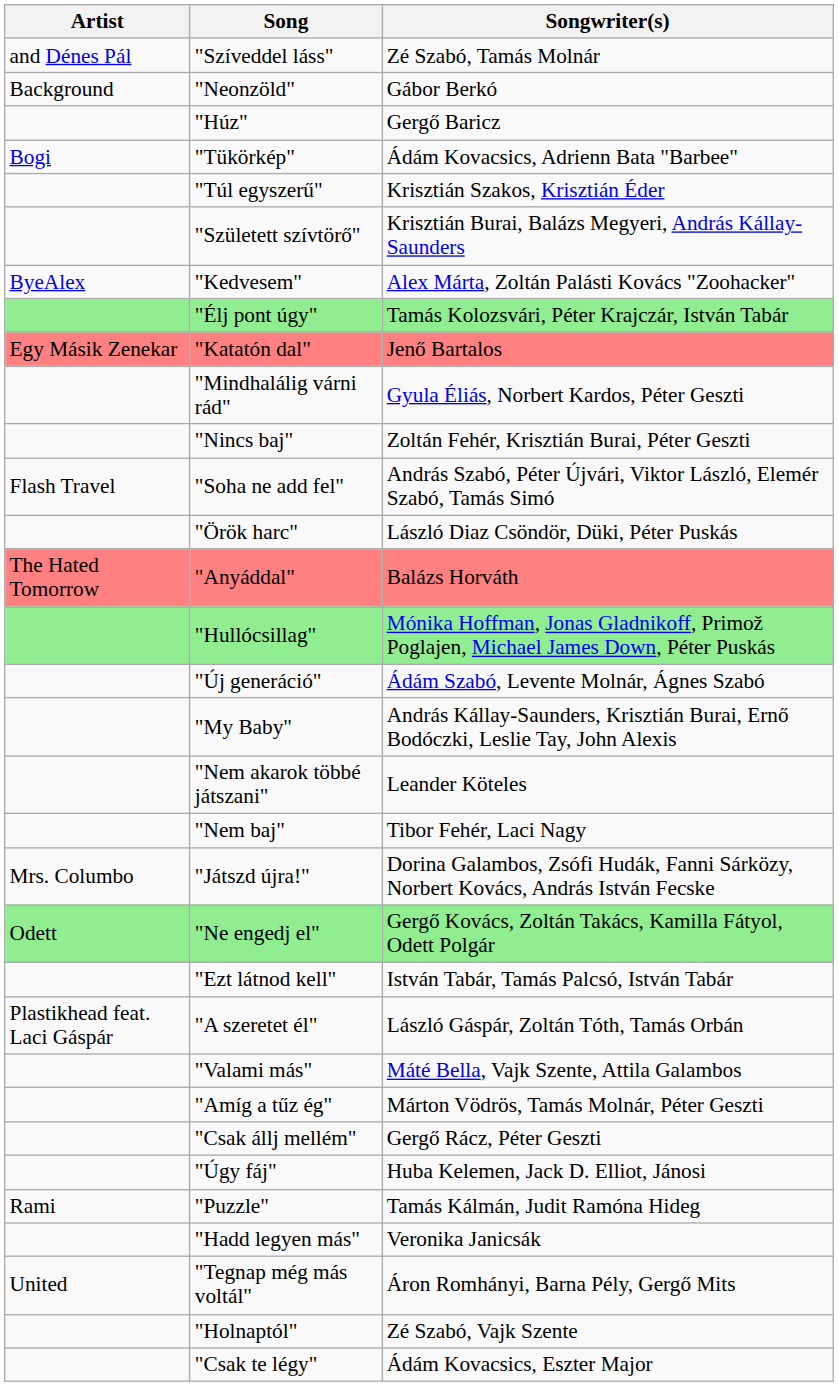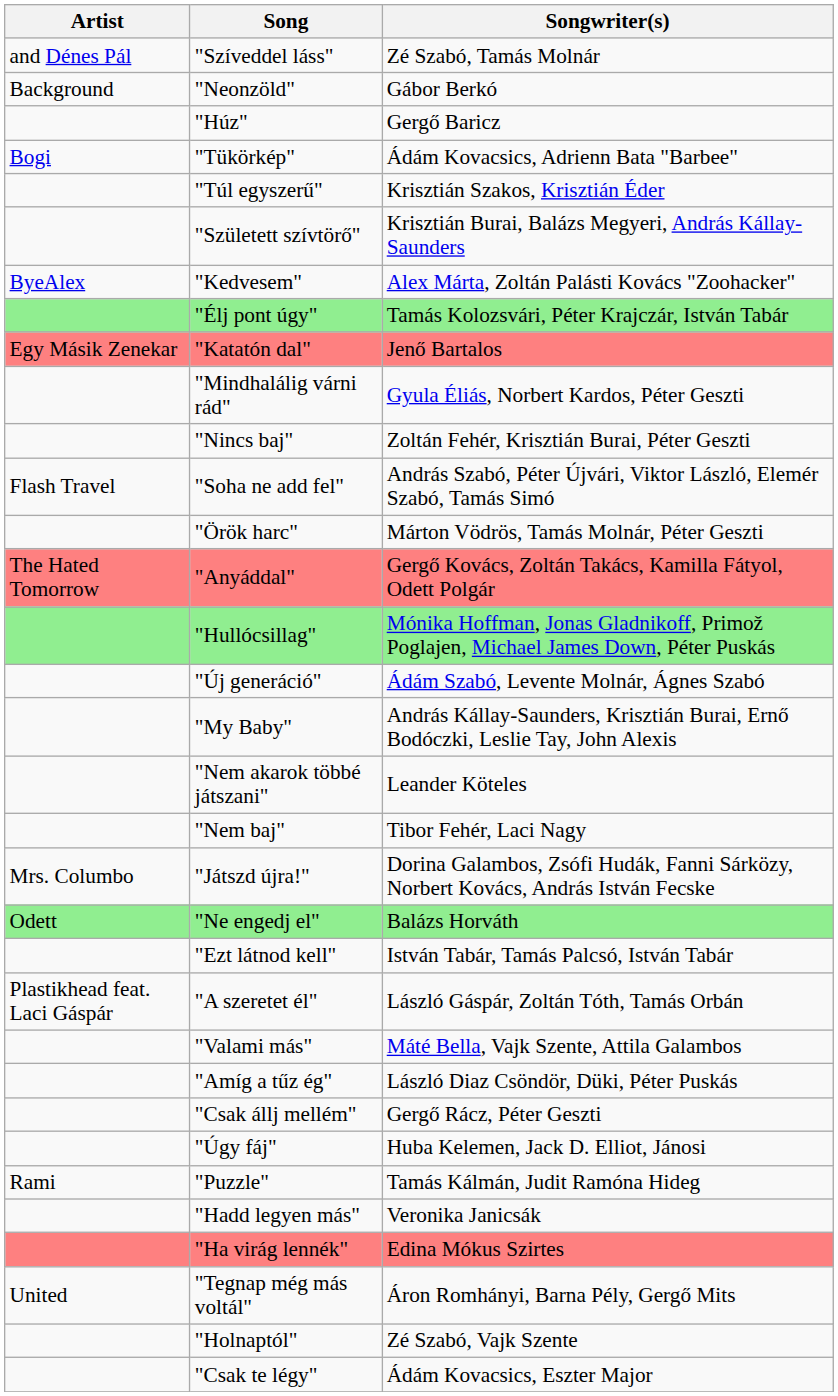 <table class="sortable wikitable" style="margin: 1em auto 1em auto; text-align:left">
 <tr>
 <th>Artist</th>
 <th>Song</th>
 <th class="unsortable">Songwriter(s)</th>
 </tr>
 <tr>
 <td> and <a href='#'>Dénes Pál</a></td>
 <td>"Szíveddel láss"</td>
 <td>Zé Szabó, Tamás Molnár</td>
 </tr>
 <tr>
 <td>Background</td>
 <td>"Neonzöld"</td>
 <td>Gábor Berkó</td>
 </tr>
 <tr>
 <td></td>
 <td>"Húz"</td>
 <td>Gergő Baricz</td>
 </tr>
 <tr>
 <td><a href='#'>Bogi</a></td>
 <td>"Tükörkép"</td>
 <td>Ádám Kovacsics, Adrienn Bata "Barbee"</td>
 </tr>
 <tr>
 <td></td>
 <td>"Túl egyszerű"</td>
 <td>Krisztián Szakos, <a href='#'>Krisztián Éder</a></td>
 </tr>
 <tr>
 <td></td>
 <td>"Született szívtörő"</td>
 <td>Krisztián Burai, Balázs Megyeri, <a href='#'>András Kállay-Saunders</a></td>
 </tr>
 <tr>
 <td><a href='#'>ByeAlex</a></td>
 <td>"Kedvesem"</td>
 <td><a href='#'>Alex Márta</a>, Zoltán Palásti Kovács "Zoohacker"</td>
 </tr>
 <tr style="background:#90EE90;">
 <td></td>
 <td>"Élj pont úgy"</td>
 <td>Tamás Kolozsvári, Péter Krajczár, István Tabár</td>
 </tr>
 <tr style="background:#fe8080;">
 <td>Egy Másik Zenekar</td>
 <td>"Katatón dal"</td>
 <td>Jenő Bartalos</td>
 </tr>
 <tr>
 <td></td>
 <td>"Mindhalálig várni rád"</td>
 <td><a href='#'>Gyula Éliás</a>, Norbert Kardos, Péter Geszti</td>
 </tr>
 <tr>
 <td></td>
 <td>"Nincs baj"</td>
 <td>Zoltán Fehér, Krisztián Burai, Péter Geszti</td>
 </tr>
 <tr>
 <td>Flash Travel</td>
 <td>"Soha ne add fel"</td>
 <td>András Szabó, Péter Újvári, Viktor László, Elemér Szabó, Tamás Simó</td>
 </tr>
 <tr>
 <td></td>
 <td>"Örök harc"</td>
-<td>László Diaz Csöndör, Düki, Péter Puskás</td>
+<td>Márton Vödrös, Tamás Molnár, Péter Geszti</td>
 </tr>
 <tr style="background:#fe8080;">
 <td data-sort-value="Hated Tomorrow, The">The Hated Tomorrow</td>
 <td>"Anyáddal"</td>
-<td>Balázs Horváth</td>
+<td>Gergő Kovács, Zoltán Takács, Kamilla Fátyol, Odett Polgár</td>
 </tr>
 <tr style="background:#90EE90;">
 <td></td>
 <td>"Hullócsillag"</td>
 <td><a href='#'>Mónika Hoffman</a>, <a href='#'>Jonas Gladnikoff</a>, Primož Poglajen, <a href='#'>Michael James Down</a>, Péter Puskás</td>
 </tr>
 <tr>
 <td></td>
 <td>"Új generáció"</td>
 <td><a href='#'>Ádám Szabó</a>, Levente Molnár, Ágnes Szabó</td>
 </tr>
 <tr>
 <td></td>
 <td>"My Baby"</td>
 <td>András Kállay-Saunders, Krisztián Burai, Ernő Bodóczki, Leslie Tay, John Alexis</td>
 </tr>
 <tr>
 <td></td>
 <td>"Nem akarok többé játszani"</td>
 <td>Leander Köteles</td>
 </tr>
 <tr>
 <td></td>
 <td>"Nem baj"</td>
 <td>Tibor Fehér, Laci Nagy</td>
 </tr>
 <tr>
 <td>Mrs. Columbo</td>
 <td>"Játszd újra!"</td>
 <td>Dorina Galambos, Zsófi Hudák, Fanni Sárközy, Norbert Kovács, András István Fecske</td>
 </tr>
 <tr style="background:#90EE90;">
 <td>Odett</td>
 <td>"Ne engedj el"</td>
-<td>Gergő Kovács, Zoltán Takács, Kamilla Fátyol, Odett Polgár</td>
+<td>Balázs Horváth</td>
 </tr>
 <tr>
 <td></td>
 <td>"Ezt látnod kell"</td>
 <td>István Tabár, Tamás Palcsó, István Tabár</td>
 </tr>
 <tr>
 <td>Plastikhead feat. Laci Gáspár</td>
 <td>"A szeretet él"</td>
 <td>László Gáspár, Zoltán Tóth, Tamás Orbán</td>
 </tr>
 <tr>
 <td></td>
 <td>"Valami más"</td>
 <td><a href='#'>Máté Bella</a>, Vajk Szente, Attila Galambos</td>
 </tr>
 <tr>
 <td></td>
 <td>"Amíg a tűz ég"</td>
-<td>Márton Vödrös, Tamás Molnár, Péter Geszti</td>
+<td>László Diaz Csöndör, Düki, Péter Puskás</td>
 </tr>
 <tr>
 <td></td>
 <td>"Csak állj mellém"</td>
 <td>Gergő Rácz, Péter Geszti</td>
 </tr>
 <tr>
 <td></td>
 <td>"Úgy fáj"</td>
 <td>Huba Kelemen, Jack D. Elliot, Jánosi</td>
 </tr>
 <tr>
 <td>Rami</td>
 <td>"Puzzle"</td>
 <td>Tamás Kálmán, Judit Ramóna Hideg</td>
 </tr>
 <tr>
 <td></td>
 <td>"Hadd legyen más"</td>
 <td>Veronika Janicsák</td>
 </tr>
+<tr style="background:#fe8080;">
+<td></td>
+<td>"Ha virág lennék"</td>
+<td>Edina Mókus Szirtes</td>
+</tr>
 <tr>
 <td>United</td>
 <td>"Tegnap még más voltál"</td>
 <td>Áron Romhányi, Barna Pély, Gergő Mits</td>
 </tr>
 <tr>
 <td></td>
 <td>"Holnaptól"</td>
 <td>Zé Szabó, Vajk Szente</td>
 </tr>
 <tr>
 <td></td>
 <td>"Csak te légy"</td>
 <td>Ádám Kovacsics, Eszter Major</td>
 </tr>
 </table>
